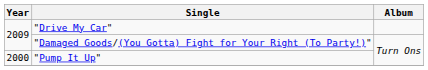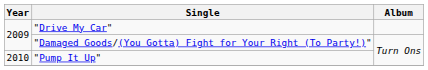 <table class="wikitable" style="text-align:center;">
 <tr>
 <th>Year</th>
 <th>Single</th>
 <th>Album</th>
 </tr>
 <tr>
 <td rowspan="2">2009</td>
 <td align=left>"<a href='#'>Drive My Car</a>"</td>
 <td></td>
 </tr>
 <tr>
 <td align=left>"<a href='#'>Damaged Goods</a>/<a href='#'>(You Gotta) Fight for Your Right (To Party!)</a>"</td>
 <td rowspan="2"><em>Turn Ons</em></td>
 </tr>
 <tr>
-<td>2000</td>
+<td>2010</td>
 <td align=left>"<a href='#'>Pump It Up</a>"</td>
 </tr>
 <tr>
 </tr>
 </table>
